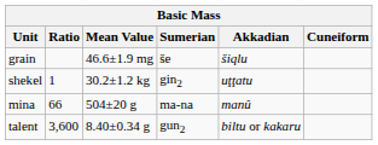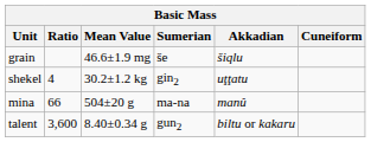 <table class="wikitable">
 <tr>
 <th colspan="7">Basic Mass</th>
 </tr>
 <tr>
 <th>Unit</th>
 <th>Ratio</th>
 <th>Mean Value</th>
 <th>Sumerian</th>
 <th>Akkadian</th>
 <th>Cuneiform</th>
 </tr>
 <tr>
 <td>grain</td>
 <td></td>
 <td>46.6±1.9 mg</td>
 <td>še</td>
 <td><em>šiqlu</em></td>
 <td></td>
 </tr>
 <tr>
 <td>shekel</td>
-<td>1</td>
+<td>4</td>
 <td>30.2±1.2 kg</td>
 <td>gin<sub>2</sub></td>
 <td><em>uţţatu</em></td>
 <td></td>
 </tr>
 <tr>
 <td>mina</td>
 <td>66</td>
 <td>504±20 g</td>
 <td>ma-na</td>
 <td><em>manû</em></td>
 <td></td>
 </tr>
 <tr>
 <td>talent</td>
 <td>3,600</td>
 <td>8.40±0.34 g</td>
 <td>gun<sub>2</sub></td>
 <td><em>biltu</em> or <em>kakaru</em></td>
 <td></td>
 </tr>
 </table>
